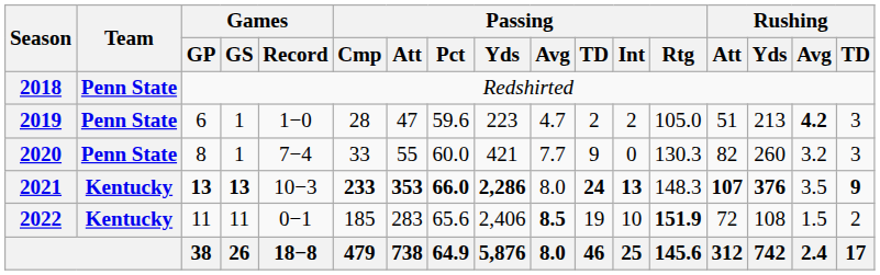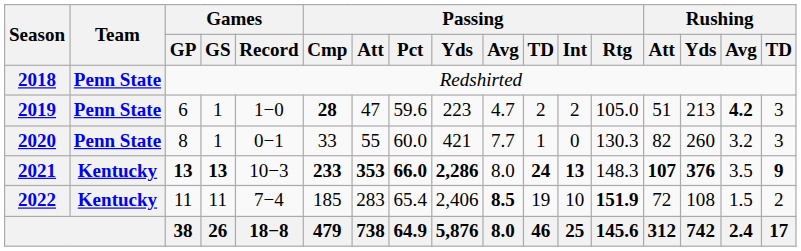 <table class="wikitable" style="text-align:center;">
 <tr>
 <th rowspan="2">Season</th>
 <th rowspan="2">Team</th>
 <th colspan="3">Games</th>
 <th colspan="8">Passing</th>
 <th colspan="5">Rushing</th>
 </tr>
 <tr>
 <th>GP</th>
 <th>GS</th>
 <th>Record</th>
 <th>Cmp</th>
 <th>Att</th>
 <th>Pct</th>
 <th>Yds</th>
 <th>Avg</th>
 <th>TD</th>
 <th>Int</th>
 <th>Rtg</th>
 <th>Att</th>
 <th>Yds</th>
 <th>Avg</th>
 <th>TD</th>
 </tr>
 <tr>
 <th><a href='#'>2018</a></th>
 <th><a href='#'>Penn State</a></th>
 <td colspan="15"><em>Redshirted </em></td>
 </tr>
 <tr>
 <th><a href='#'>2019</a></th>
 <th><a href='#'>Penn State</a></th>
 <td>6</td>
 <td>1</td>
 <td>1−0</td>
-<td>28</td>
+<td><strong>28</strong></td>
 <td>47</td>
 <td>59.6</td>
 <td>223</td>
 <td>4.7</td>
 <td>2</td>
 <td>2</td>
 <td>105.0</td>
 <td>51</td>
 <td>213</td>
 <td><strong>4.2</strong></td>
 <td>3</td>
 </tr>
 <tr>
 <th><a href='#'>2020</a></th>
 <th><a href='#'>Penn State</a></th>
 <td>8</td>
 <td>1</td>
-<td>7−4</td>
+<td>0−1</td>
 <td>33</td>
 <td>55</td>
 <td>60.0</td>
 <td>421</td>
 <td>7.7</td>
-<td>9</td>
+<td>1</td>
 <td>0</td>
 <td>130.3</td>
 <td>82</td>
 <td>260</td>
 <td>3.2</td>
 <td>3</td>
 </tr>
 <tr>
 <th><a href='#'>2021</a></th>
 <th><a href='#'>Kentucky</a></th>
 <td><strong>13</strong></td>
 <td><strong>13</strong></td>
 <td>10−3</td>
 <td><strong>233</strong></td>
 <td><strong>353</strong></td>
 <td><strong>66.0</strong></td>
 <td><strong>2,286</strong></td>
 <td>8.0</td>
 <td><strong>24</strong></td>
 <td><strong>13</strong></td>
 <td>148.3</td>
 <td><strong>107</strong></td>
 <td><strong>376</strong></td>
 <td>3.5</td>
 <td><strong>9</strong></td>
 </tr>
 <tr>
 <th><a href='#'>2022</a></th>
 <th><a href='#'>Kentucky</a></th>
 <td>11</td>
 <td>11</td>
-<td>0−1</td>
+<td>7−4</td>
 <td>185</td>
 <td>283</td>
-<td>65.6</td>
+<td>65.4</td>
 <td>2,406</td>
 <td><strong>8.5</strong></td>
 <td>19</td>
 <td>10</td>
 <td><strong>151.9</strong></td>
 <td>72</td>
 <td>108</td>
 <td>1.5</td>
 <td>2</td>
 </tr>
 <tr>
 <th colspan="2"></th>
 <th>38</th>
 <th>26</th>
 <th>18−8</th>
 <th>479</th>
 <th>738</th>
 <th>64.9</th>
 <th>5,876</th>
 <th>8.0</th>
 <th>46</th>
 <th>25</th>
 <th>145.6</th>
 <th>312</th>
 <th>742</th>
 <th>2.4</th>
 <th>17</th>
 </tr>
 </table>
